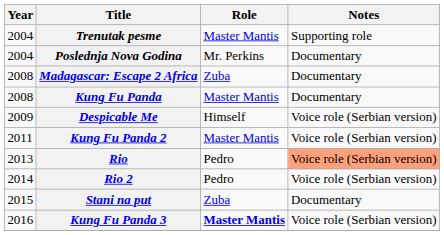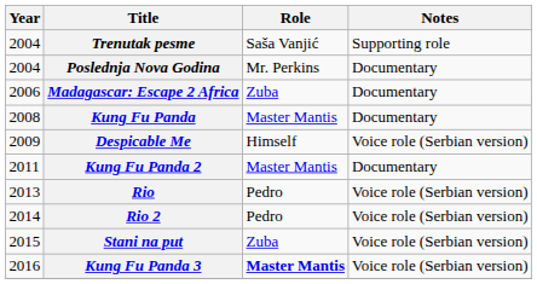 <table class="wikitable plainrowheaders sortable">
 <tr>
 <th scope="col">Year</th>
 <th scope="col">Title</th>
 <th scope="col">Role</th>
 <th class="unsortable">Notes</th>
 </tr>
 <tr>
 <td>2004</td>
 <th scope="row"><em>Trenutak pesme</em></th>
-<td><a href='#'>Master Mantis</a></td>
+<td>Saša Vanjić</td>
 <td>Supporting role</td>
 </tr>
 <tr>
 <td>2004</td>
 <th scope="row"><em>Poslednja Nova Godina</em></th>
 <td>Mr. Perkins</td>
 <td>Documentary</td>
 </tr>
 <tr>
-<td>2008</td>
+<td>2006</td>
 <th scope="row"><em><a href='#'>Madagascar: Escape 2 Africa</a></em></th>
 <td><a href='#'>Zuba</a></td>
 <td>Documentary</td>
 </tr>
 <tr>
 <td>2008</td>
 <th scope="row"><em><a href='#'>Kung Fu Panda</a></em></th>
 <td><a href='#'>Master Mantis</a></td>
 <td>Documentary</td>
 </tr>
 <tr>
 <td>2009</td>
 <th scope="row"><em><a href='#'>Despicable Me</a></em></th>
 <td>Himself</td>
 <td>Voice role (Serbian version)</td>
 </tr>
 <tr>
 <td>2011</td>
 <th scope="row"><em><a href='#'>Kung Fu Panda 2</a></em></th>
 <td><a href='#'>Master Mantis</a></td>
-<td>Voice role (Serbian version)</td>
+<td>Documentary</td>
 </tr>
 <tr>
 <td>2013</td>
 <th scope="row"><em><a href='#'>Rio</a></em></th>
 <td>Pedro</td>
-<td style="background: lightsalmon;">Voice role (Serbian version)</td>
+<td>Voice role (Serbian version)</td>
 </tr>
 <tr>
 <td>2014</td>
 <th scope="row"><em><a href='#'>Rio 2</a></em></th>
 <td>Pedro</td>
 <td>Voice role (Serbian version)</td>
 </tr>
 <tr>
 <td>2015</td>
 <th scope="row"><em><a href='#'>Stani na put</a></em></th>
 <td><a href='#'>Zuba</a></td>
-<td>Documentary</td>
+<td>Voice role (Serbian version)</td>
 </tr>
 <tr>
 <td>2016</td>
 <th scope="row"><em><a href='#'>Kung Fu Panda 3</a></em></th>
 <td><strong><a href='#'>Master Mantis</a></strong></td>
 <td>Voice role (Serbian version)</td>
 </tr>
 <tr>
 </tr>
 </table>
